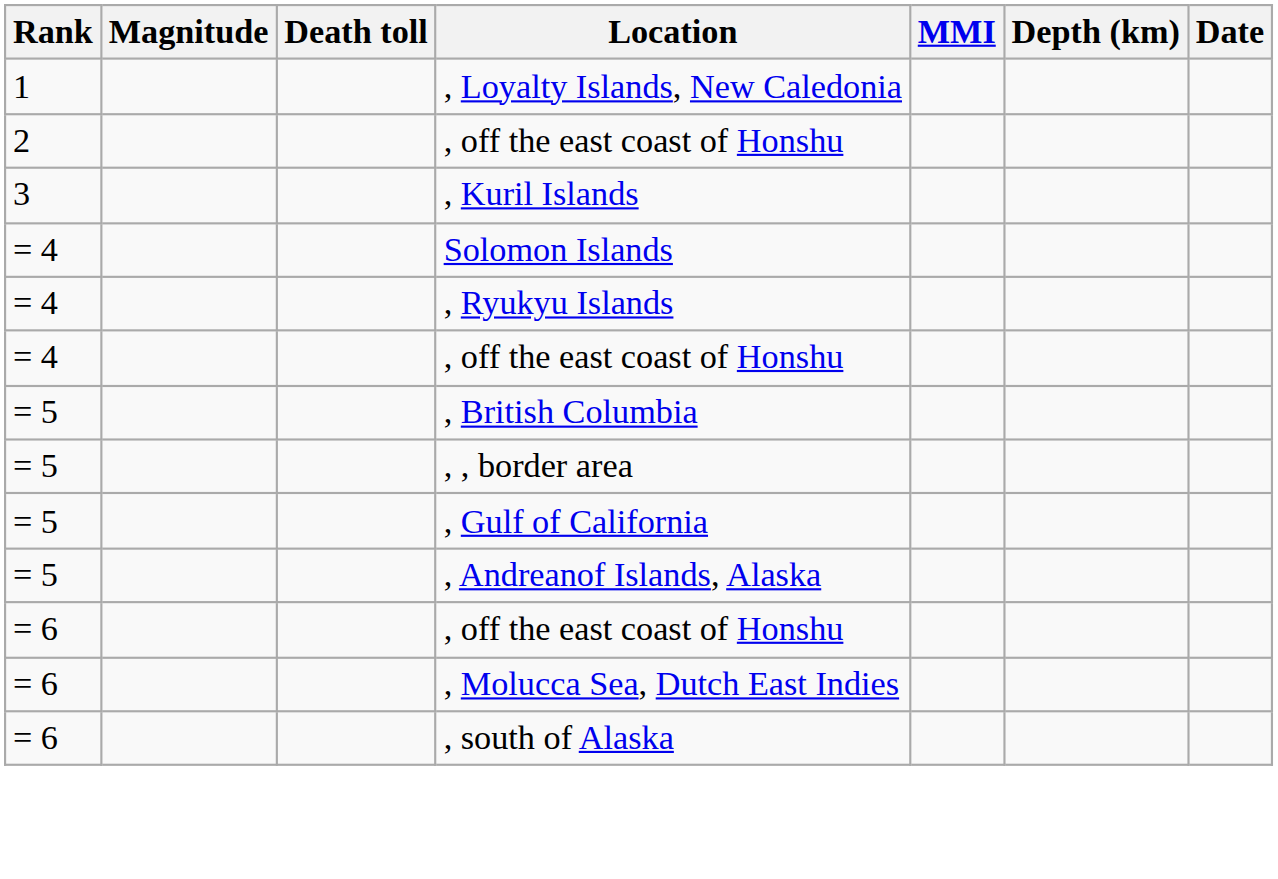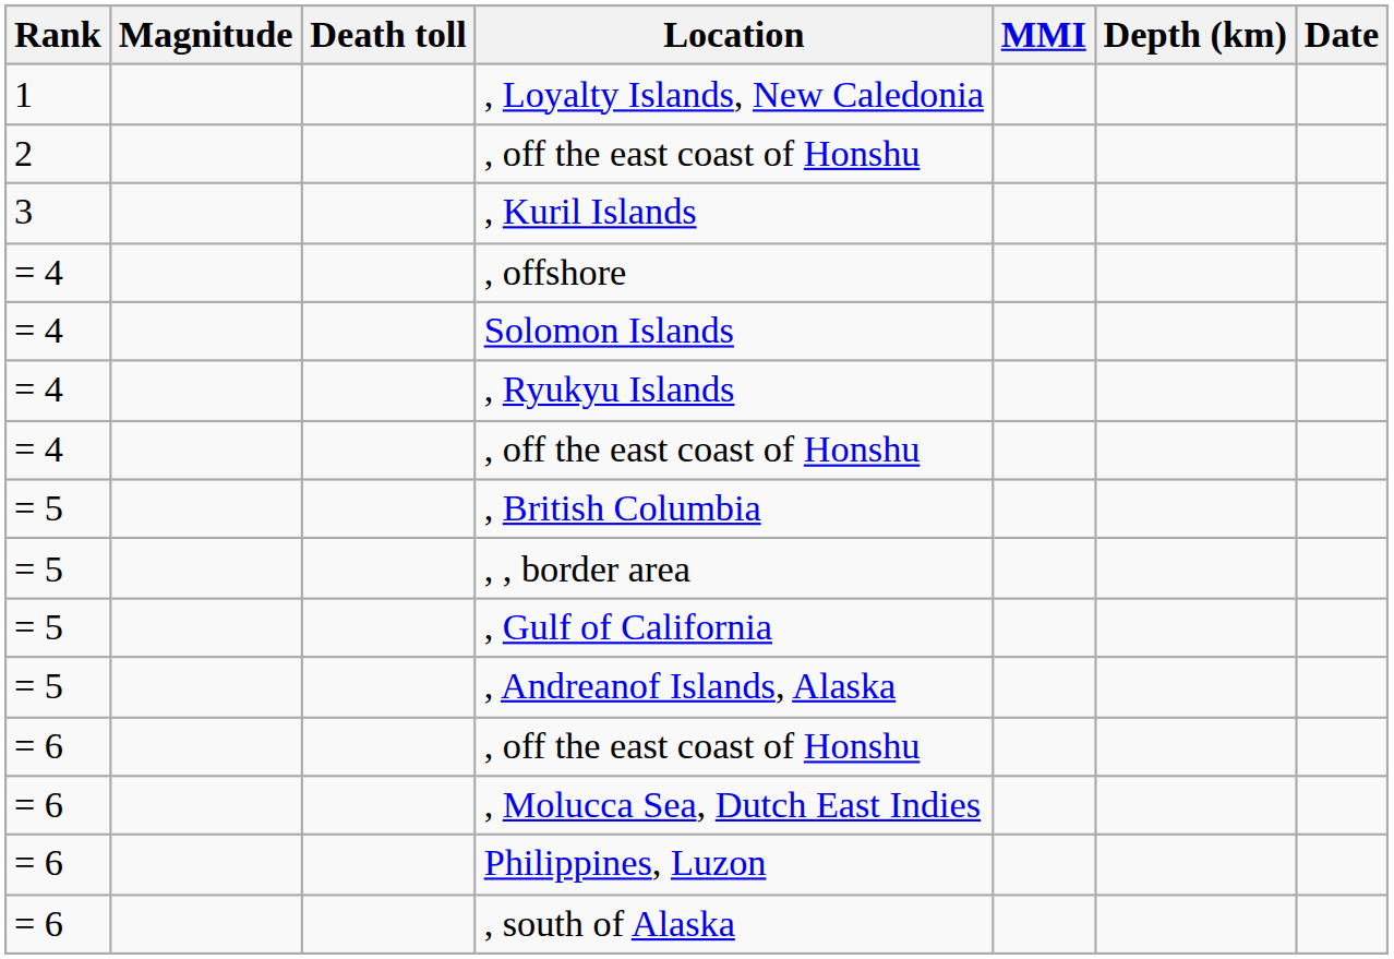 <table class="sortable wikitable" style="font-size:100%;">
 <tr>
 <th>Rank</th>
 <th>Magnitude</th>
 <th>Death toll</th>
 <th>Location</th>
 <th><a href='#'>MMI</a></th>
 <th>Depth (km)</th>
 <th>Date</th>
 </tr>
 <tr>
 <td>1</td>
 <td></td>
 <td></td>
 <td>, <a href='#'>Loyalty Islands</a>, <a href='#'>New Caledonia</a></td>
 <td></td>
 <td></td>
 <td></td>
 </tr>
 <tr>
 <td>2</td>
 <td></td>
 <td></td>
 <td>, off the east coast of <a href='#'>Honshu</a></td>
 <td></td>
 <td></td>
 <td></td>
 </tr>
 <tr>
 <td>3</td>
 <td></td>
 <td></td>
 <td>, <a href='#'>Kuril Islands</a></td>
+<td></td>
+<td></td>
+<td></td>
+</tr>
+<tr>
+<td>= 4</td>
+<td></td>
+<td></td>
+<td>, offshore</td>
 <td></td>
 <td></td>
 <td></td>
 </tr>
 <tr>
 <td>= 4</td>
 <td></td>
 <td></td>
 <td> <a href='#'>Solomon Islands</a></td>
 <td></td>
 <td></td>
 <td></td>
 </tr>
 <tr>
 <td>= 4</td>
 <td></td>
 <td></td>
 <td>, <a href='#'>Ryukyu Islands</a></td>
 <td></td>
 <td></td>
 <td></td>
 </tr>
 <tr>
 <td>= 4</td>
 <td></td>
 <td></td>
 <td>, off the east coast of <a href='#'>Honshu</a></td>
 <td></td>
 <td></td>
 <td></td>
 </tr>
 <tr>
 <td>= 5</td>
 <td></td>
 <td></td>
 <td>, <a href='#'>British Columbia</a></td>
 <td></td>
 <td></td>
 <td></td>
 </tr>
 <tr>
 <td>= 5</td>
 <td></td>
 <td></td>
 <td>, , border area</td>
 <td></td>
 <td></td>
 <td></td>
 </tr>
 <tr>
 <td>= 5</td>
 <td></td>
 <td></td>
 <td>, <a href='#'>Gulf of California</a></td>
 <td></td>
 <td></td>
 <td></td>
 </tr>
 <tr>
 <td>= 5</td>
 <td></td>
 <td></td>
 <td>, <a href='#'>Andreanof Islands</a>, <a href='#'>Alaska</a></td>
 <td></td>
 <td></td>
 <td></td>
 </tr>
 <tr>
 <td>= 6</td>
 <td></td>
 <td></td>
 <td>, off the east coast of <a href='#'>Honshu</a></td>
 <td></td>
 <td></td>
 <td></td>
 </tr>
 <tr>
 <td>= 6</td>
 <td></td>
 <td></td>
 <td>, <a href='#'>Molucca Sea</a>, <a href='#'>Dutch East Indies</a></td>
 <td></td>
 <td></td>
 <td></td>
 </tr>
 <tr>
 <td>= 6</td>
 <td></td>
 <td></td>
+<td> <a href='#'>Philippines</a>, <a href='#'>Luzon</a></td>
+<td></td>
+<td></td>
+<td></td>
+</tr>
+<tr>
+<td>= 6</td>
+<td></td>
+<td></td>
 <td>, south of <a href='#'>Alaska</a></td>
 <td></td>
 <td></td>
 <td></td>
 </tr>
 </table>
